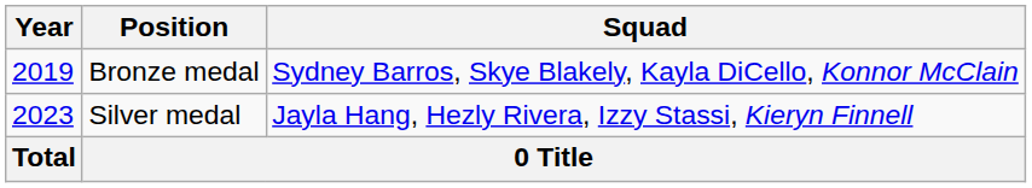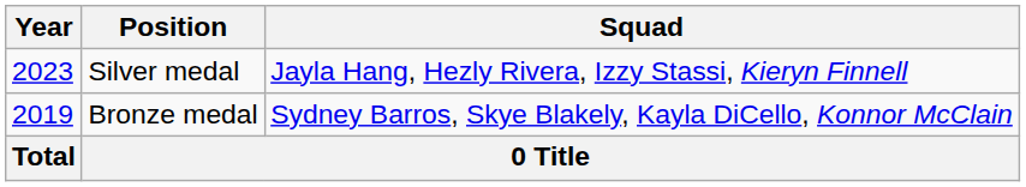 <table class="wikitable style="text-align: center;">
 <tr>
 <th>Year</th>
 <th>Position</th>
 <th>Squad</th>
 </tr>
 <tr style="text-align:left;">
+<td><a href='#'>2023</a></td>
+<td> Silver medal</td>
+<td><a href='#'>Jayla Hang</a>, <a href='#'>Hezly Rivera</a>, <a href='#'>Izzy Stassi</a>, <em><a href='#'>Kieryn Finnell</a></em></td>
+</tr>
+<tr style="text-align:left;">
 <td><a href='#'>2019</a></td>
 <td> Bronze medal</td>
 <td><a href='#'>Sydney Barros</a>, <a href='#'>Skye Blakely</a>, <a href='#'>Kayla DiCello</a>, <em><a href='#'>Konnor McClain</a></em></td>
-</tr>
-<tr style="text-align:left;">
-<td><a href='#'>2023</a></td>
-<td> Silver medal</td>
-<td><a href='#'>Jayla Hang</a>, <a href='#'>Hezly Rivera</a>, <a href='#'>Izzy Stassi</a>, <em><a href='#'>Kieryn Finnell</a></em></td>
 </tr>
 <tr>
 <th>Total</th>
 <th colspan="2">0 Title</th>
 </tr>
 </table>
